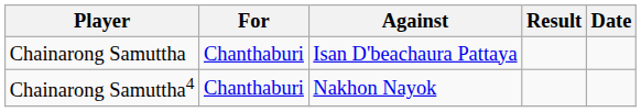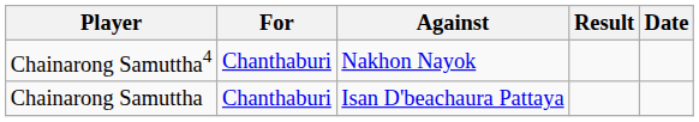 <table class="wikitable sortable">
 <tr>
 <th>Player</th>
 <th>For</th>
 <th>Against</th>
 <th align=center>Result</th>
 <th>Date</th>
 </tr>
 <tr>
+<td> Chainarong Samuttha<sup>4</sup></td>
+<td><a href='#'>Chanthaburi</a></td>
+<td><a href='#'>Nakhon Nayok</a></td>
+<td></td>
+<td></td>
+</tr>
+<tr>
 <td> Chainarong Samuttha</td>
 <td><a href='#'>Chanthaburi</a></td>
 <td><a href='#'>Isan D'beachaura Pattaya</a></td>
 <td></td>
 <td></td>
 </tr>
 <tr>
-<td> Chainarong Samuttha<sup>4</sup></td>
-<td><a href='#'>Chanthaburi</a></td>
-<td><a href='#'>Nakhon Nayok</a></td>
-<td></td>
-<td></td>
-</tr>
-<tr>
 </tr>
 </table>
